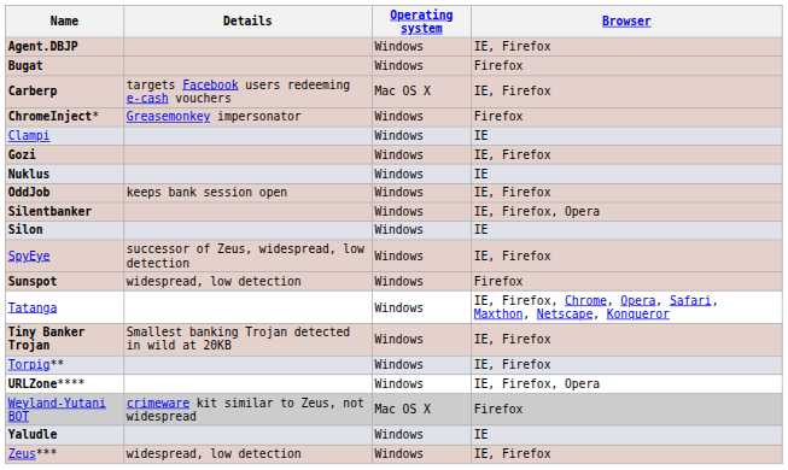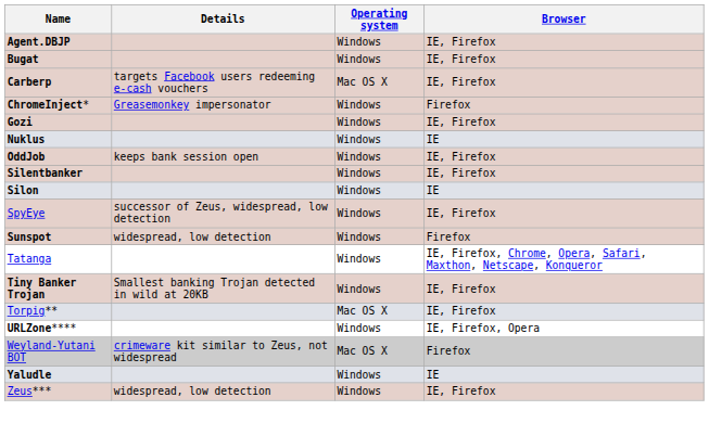 <table class="wikitable sortable">
 <tr>
 <th>Name</th>
 <th>Details</th>
 <th><a href='#'>Operating system</a></th>
 <th><a href='#'>Browser</a></th>
 </tr>
 <tr style="background:#e5d1cb;">
 <td><strong>Agent.DBJP</strong></td>
 <td></td>
 <td>Windows</td>
 <td>IE, Firefox</td>
 </tr>
 <tr style="background:#e5d1cb;">
 <td><strong>Bugat</strong></td>
 <td></td>
 <td>Windows</td>
-<td>Firefox</td>
+<td>IE, Firefox</td>
 </tr>
 <tr style="background:#e5d1cb;">
 <td><strong>Carberp</strong></td>
 <td>targets <a href='#'>Facebook</a> users redeeming <a href='#'>e-cash</a> vouchers</td>
 <td>Mac OS X</td>
 <td>IE, Firefox</td>
 </tr>
 <tr style="background:#e5d1cb;">
 <td><strong>ChromeInject</strong>*</td>
 <td><a href='#'>Greasemonkey</a> impersonator</td>
 <td>Windows</td>
 <td>Firefox</td>
-</tr>
-<tr style="background:#dfe2e9;">
-<td><a href='#'>Clampi</a></td>
-<td></td>
-<td>Windows</td>
-<td>IE</td>
 </tr>
 <tr style="background:#e5d1cb;">
 <td><strong>Gozi</strong></td>
 <td></td>
 <td>Windows</td>
 <td>IE, Firefox</td>
 </tr>
 <tr style="background:#dfe2e9;">
 <td><strong>Nuklus</strong></td>
 <td></td>
 <td>Windows</td>
 <td>IE</td>
 </tr>
 <tr style="background:#e5d1cb;">
 <td><strong>OddJob</strong></td>
 <td>keeps bank session open</td>
 <td>Windows</td>
 <td>IE, Firefox</td>
 </tr>
 <tr style="background:#e5d1cb;">
 <td><strong>Silentbanker</strong></td>
 <td></td>
 <td>Windows</td>
-<td>IE, Firefox, Opera</td>
+<td>IE, Firefox</td>
 </tr>
 <tr style="background:#dfe2e9;">
 <td><strong>Silon</strong></td>
 <td></td>
 <td>Windows</td>
 <td>IE</td>
 </tr>
 <tr style="background:#e5d1cb;">
 <td><a href='#'>SpyEye</a></td>
 <td>successor of Zeus, widespread, low detection</td>
 <td>Windows</td>
 <td>IE, Firefox</td>
 </tr>
 <tr style="background:#e5d1cb;">
 <td><strong>Sunspot</strong></td>
 <td>widespread, low detection</td>
 <td>Windows</td>
 <td>Firefox</td>
 </tr>
 <tr style="background:#fff;">
 <td><a href='#'>Tatanga</a></td>
 <td></td>
 <td>Windows</td>
 <td>IE, Firefox, <a href='#'>Chrome</a>, <a href='#'>Opera</a>, <a href='#'>Safari</a>,  <a href='#'>Maxthon</a>, <a href='#'>Netscape</a>, <a href='#'>Konqueror</a></td>
 </tr>
 <tr style="background:#e5d1cb;">
 <td><strong>Tiny Banker Trojan</strong></td>
 <td>Smallest banking Trojan detected in wild at 20KB</td>
 <td>Windows</td>
 <td>IE, Firefox</td>
 </tr>
 <tr style="background:#dfe2e9;">
 <td><a href='#'>Torpig</a>**</td>
 <td></td>
-<td>Windows</td>
+<td>Mac OS X</td>
 <td>IE, Firefox</td>
 </tr>
 <tr style="background:#fff;">
 <td><strong>URLZone</strong>****</td>
 <td></td>
 <td>Windows</td>
 <td>IE, Firefox, Opera</td>
 </tr>
 <tr style="background:#ccc;">
 <td><a href='#'>Weyland-Yutani BOT</a></td>
 <td><a href='#'>crimeware</a> kit similar to Zeus, not widespread</td>
 <td>Mac OS X</td>
 <td>Firefox</td>
 </tr>
 <tr style="background:#dfe2e9;">
 <td><strong>Yaludle</strong></td>
 <td></td>
 <td>Windows</td>
 <td>IE</td>
 </tr>
 <tr style="background:#e5d1cb;">
 <td><a href='#'>Zeus</a>***</td>
 <td>widespread, low detection</td>
 <td>Windows</td>
 <td>IE, Firefox</td>
 </tr>
 </table>
